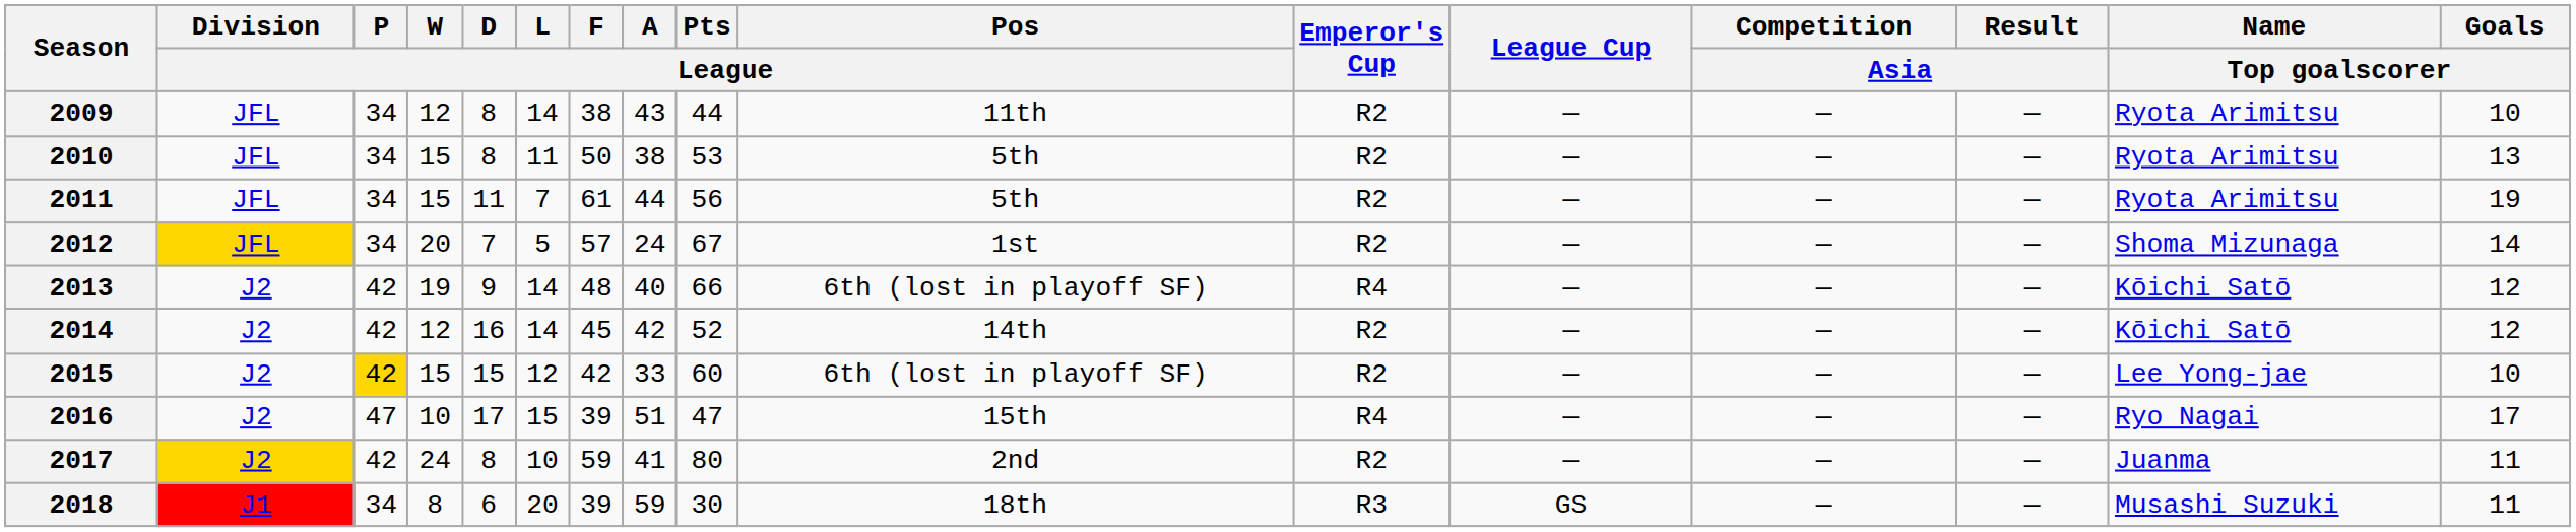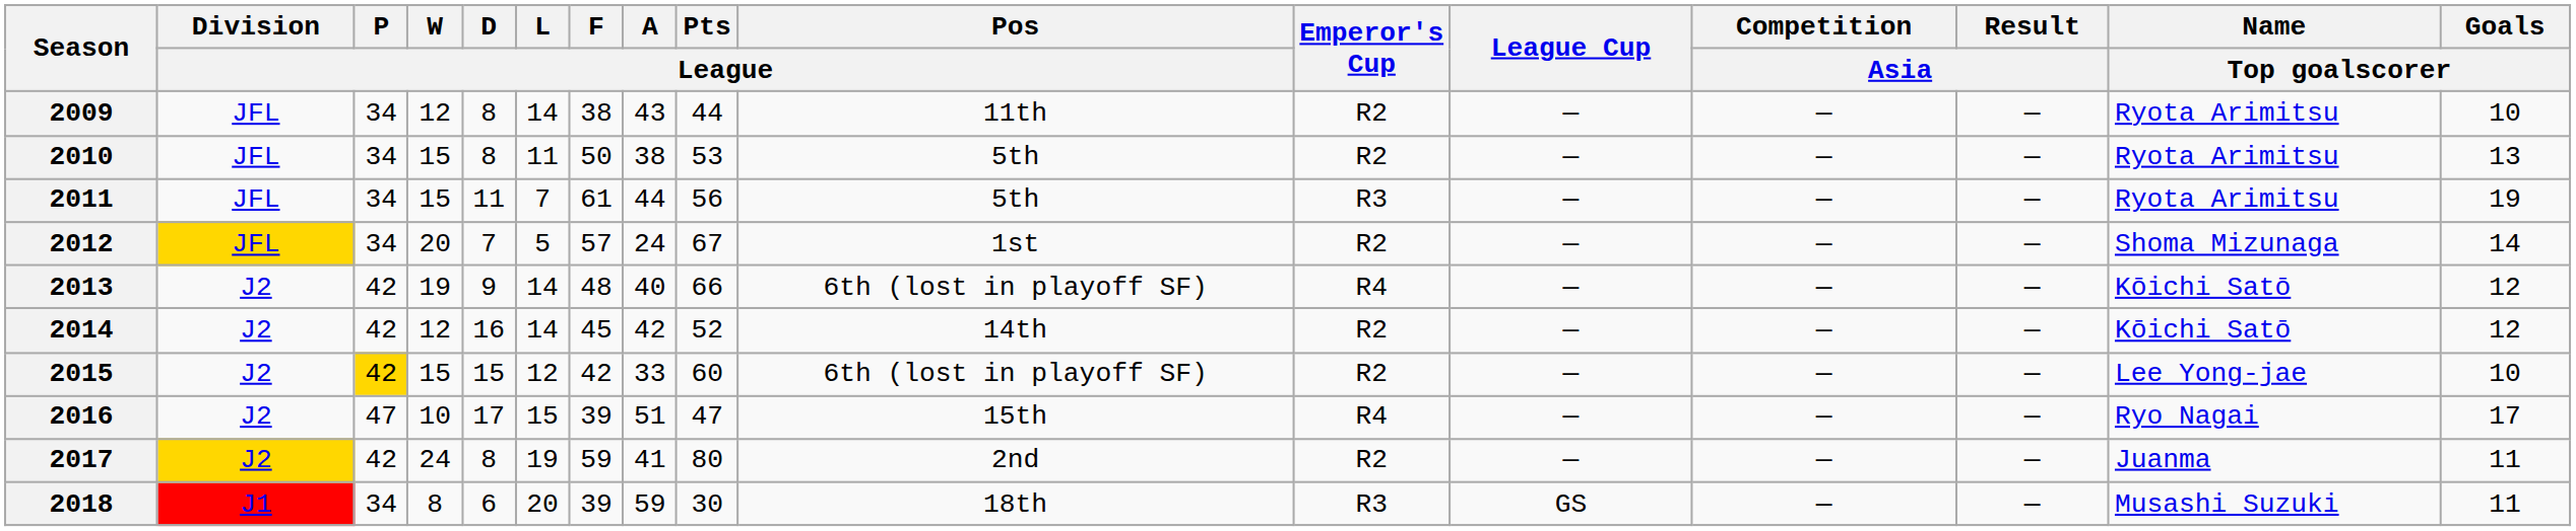 <table class="wikitable sortable" style="text-align: center">
 <tr>
 <th scope="col" rowspan="2" scope="col">Season</th>
 <th scope="col">Division</th>
 <th width="20" scope="col">P</th>
 <th width="20" scope="col">W</th>
 <th width="20" scope="col">D</th>
 <th width="20" scope="col">L</th>
 <th width="20" scope="col">F</th>
 <th width="20" scope="col">A</th>
 <th width="20" scope="col">Pts</th>
 <th scope="col">Pos</th>
 <th rowspan="2" width=6% scope="col" class="unsortable"><a href='#'>Emperor's Cup</a></th>
 <th rowspan="2" scope="col"><a href='#'>League Cup</a></th>
 <th scope="col">Competition</th>
 <th scope="col">Result</th>
 <th scope="col">Name</th>
 <th scope="col">Goals</th>
 </tr>
 <tr class="unsortable">
 <th colspan="9" scope="col">League</th>
 <th colspan="2" scope="col"><a href='#'>Asia</a></th>
 <th colspan="2" scope="col">Top goalscorer</th>
 </tr>
 <tr>
 <th scope="row">2009</th>
 <td><a href='#'>JFL</a></td>
 <td>34</td>
 <td>12</td>
 <td>8</td>
 <td>14</td>
 <td>38</td>
 <td>43</td>
 <td>44</td>
 <td>11th</td>
 <td>R2</td>
 <td>—</td>
 <td>—</td>
 <td>—</td>
 <td align="left"> <a href='#'>Ryota Arimitsu</a></td>
 <td>10</td>
 </tr>
 <tr>
 <th scope="row">2010</th>
 <td><a href='#'>JFL</a></td>
 <td>34</td>
 <td>15</td>
 <td>8</td>
 <td>11</td>
 <td>50</td>
 <td>38</td>
 <td>53</td>
 <td>5th</td>
 <td>R2</td>
 <td>—</td>
 <td>—</td>
 <td>—</td>
 <td align="left"> <a href='#'>Ryota Arimitsu</a></td>
 <td>13</td>
 </tr>
 <tr>
 <th scope="row">2011</th>
 <td><a href='#'>JFL</a></td>
 <td>34</td>
 <td>15</td>
 <td>11</td>
 <td>7</td>
 <td>61</td>
 <td>44</td>
 <td>56</td>
 <td>5th</td>
-<td>R2</td>
+<td>R3</td>
 <td>—</td>
 <td>—</td>
 <td>—</td>
 <td align="left"> <a href='#'>Ryota Arimitsu</a></td>
 <td>19</td>
 </tr>
 <tr>
 <th scope="row">2012</th>
 <td bgcolor=gold><a href='#'>JFL</a> </td>
 <td>34</td>
 <td>20</td>
 <td>7</td>
 <td>5</td>
 <td>57</td>
 <td>24</td>
 <td>67</td>
 <td>1st</td>
 <td>R2</td>
 <td>—</td>
 <td>—</td>
 <td>—</td>
 <td align="left"> <a href='#'>Shoma Mizunaga</a></td>
 <td>14</td>
 </tr>
 <tr>
 <th scope="row">2013</th>
 <td><a href='#'>J2</a></td>
 <td>42</td>
 <td>19</td>
 <td>9</td>
 <td>14</td>
 <td>48</td>
 <td>40</td>
 <td>66</td>
 <td>6th (lost in playoff SF)</td>
 <td>R4</td>
 <td>—</td>
 <td>—</td>
 <td>—</td>
 <td align="left"> <a href='#'>Kōichi Satō</a></td>
 <td>12</td>
 </tr>
 <tr>
 <th scope="row">2014</th>
 <td><a href='#'>J2</a></td>
 <td>42</td>
 <td>12</td>
 <td>16</td>
 <td>14</td>
 <td>45</td>
 <td>42</td>
 <td>52</td>
 <td>14th</td>
 <td>R2</td>
 <td>—</td>
 <td>—</td>
 <td>—</td>
 <td align="left"> <a href='#'>Kōichi Satō</a></td>
 <td>12</td>
 </tr>
 <tr>
 <th scope="row">2015</th>
 <td><a href='#'>J2</a></td>
 <td style="background: gold;">42</td>
 <td>15</td>
 <td>15</td>
 <td>12</td>
 <td>42</td>
 <td>33</td>
 <td>60</td>
 <td>6th (lost in playoff SF)</td>
 <td>R2</td>
 <td>—</td>
 <td>—</td>
 <td>—</td>
 <td align="left"> <a href='#'>Lee Yong-jae</a></td>
 <td>10</td>
 </tr>
 <tr>
 <th scope="row">2016</th>
 <td><a href='#'>J2</a></td>
 <td>47</td>
 <td>10</td>
 <td>17</td>
 <td>15</td>
 <td>39</td>
 <td>51</td>
 <td>47</td>
 <td>15th</td>
 <td>R4</td>
 <td>—</td>
 <td>—</td>
 <td>—</td>
 <td align="left"> <a href='#'>Ryo Nagai</a></td>
 <td>17</td>
 </tr>
 <tr>
 <th scope="row">2017</th>
 <td bgcolor=gold><a href='#'>J2</a> </td>
 <td>42</td>
 <td>24</td>
 <td>8</td>
-<td>10</td>
+<td>19</td>
 <td>59</td>
 <td>41</td>
 <td>80</td>
 <td>2nd</td>
 <td>R2</td>
 <td>—</td>
 <td>—</td>
 <td>—</td>
 <td align="left"> <a href='#'>Juanma</a></td>
 <td>11</td>
 </tr>
 <tr>
 <th scope="row">2018</th>
 <td bgcolor=red><a href='#'>J1</a> </td>
 <td>34</td>
 <td>8</td>
 <td>6</td>
 <td>20</td>
 <td>39</td>
 <td>59</td>
 <td>30</td>
 <td>18th</td>
 <td>R3</td>
 <td>GS</td>
 <td>—</td>
 <td>—</td>
 <td align="left"> <a href='#'>Musashi Suzuki</a></td>
 <td>11</td>
 </tr>
 </table>
